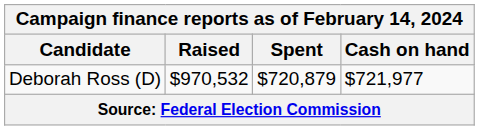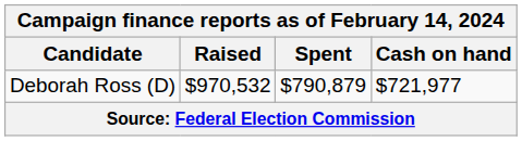 <table class="wikitable sortable">
 <tr>
 <th colspan=4>Campaign finance reports as of February 14, 2024</th>
 </tr>
 <tr style="text-align:center;">
 <th>Candidate</th>
 <th>Raised</th>
 <th>Spent</th>
 <th>Cash on hand</th>
 </tr>
 <tr>
 <td>Deborah Ross (D)</td>
 <td>$970,532</td>
-<td>$720,879</td>
+<td>$790,879</td>
 <td>$721,977</td>
 </tr>
 <tr>
 <th colspan="4"><small>Source: <a href='#'>Federal Election Commission</a></small></th>
 </tr>
 </table>
